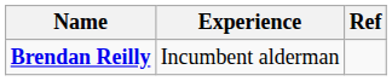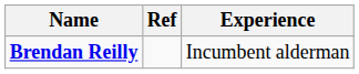 <table class="wikitable" style="text-align:center">
 <tr>
 <th>Name</th>
+<th>Ref</th>
 <th>Experience</th>
-<th>Ref</th>
 </tr>
 <tr>
 <td><strong><a href='#'>Brendan Reilly</a></strong></td>
+<td></td>
 <td>Incumbent alderman</td>
-<td></td>
 </tr>
 </table>
